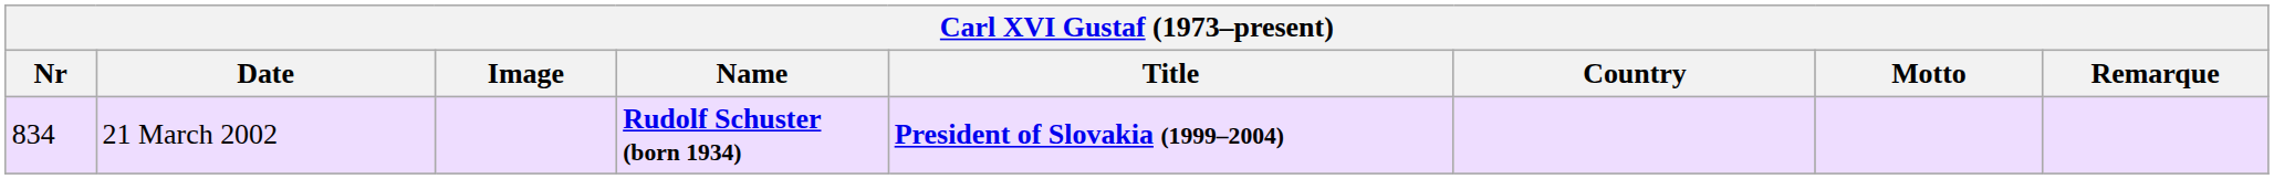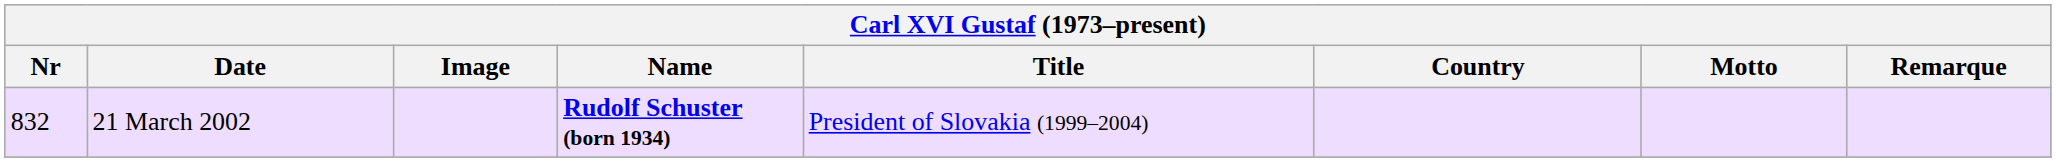 <table class="wikitable" width=100%>
 <tr>
 <th colspan=8><a href='#'>Carl XVI Gustaf</a> (1973–present)</th>
 </tr>
 <tr>
 <th width=4%>Nr</th>
 <th width=15%>Date</th>
 <th width=8%>Image</th>
 <th width=12%>Name</th>
 <th>Title</th>
 <th width=16%>Country</th>
 <th width=10%>Motto</th>
 <th width=10%>Remarque</th>
 </tr>
 <tr bgcolor="#EEDDFF">
-<td>834</td>
+<td>832</td>
 <td>21 March 2002</td>
 <td></td>
 <td><strong><a href='#'>Rudolf Schuster</a><br><small>(born 1934)</small></strong></td>
-<td><strong><a href='#'>President of Slovakia</a> <small>(1999–2004)</small></strong></td>
+<td><a href='#'>President of Slovakia</a> <small>(1999–2004)</small></td>
 <td></td>
 <td></td>
 <td></td>
 </tr>
 </table>
